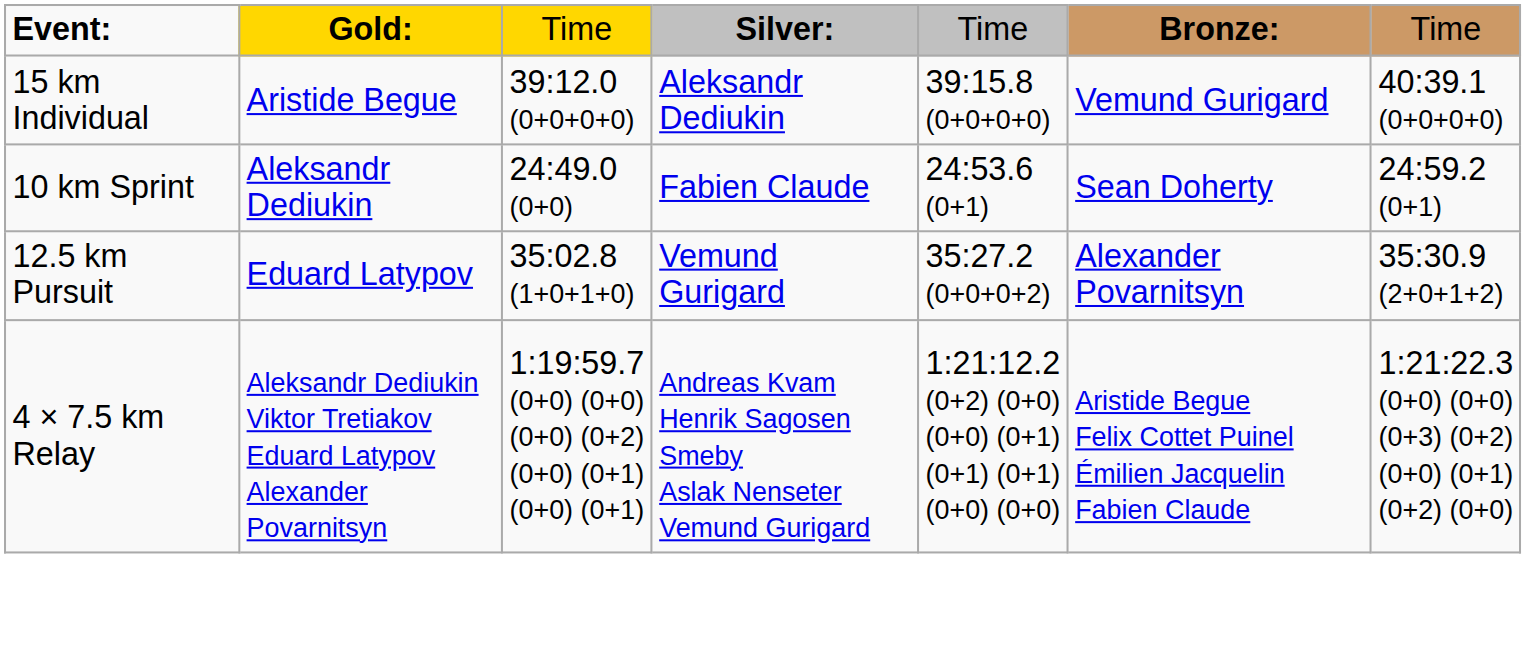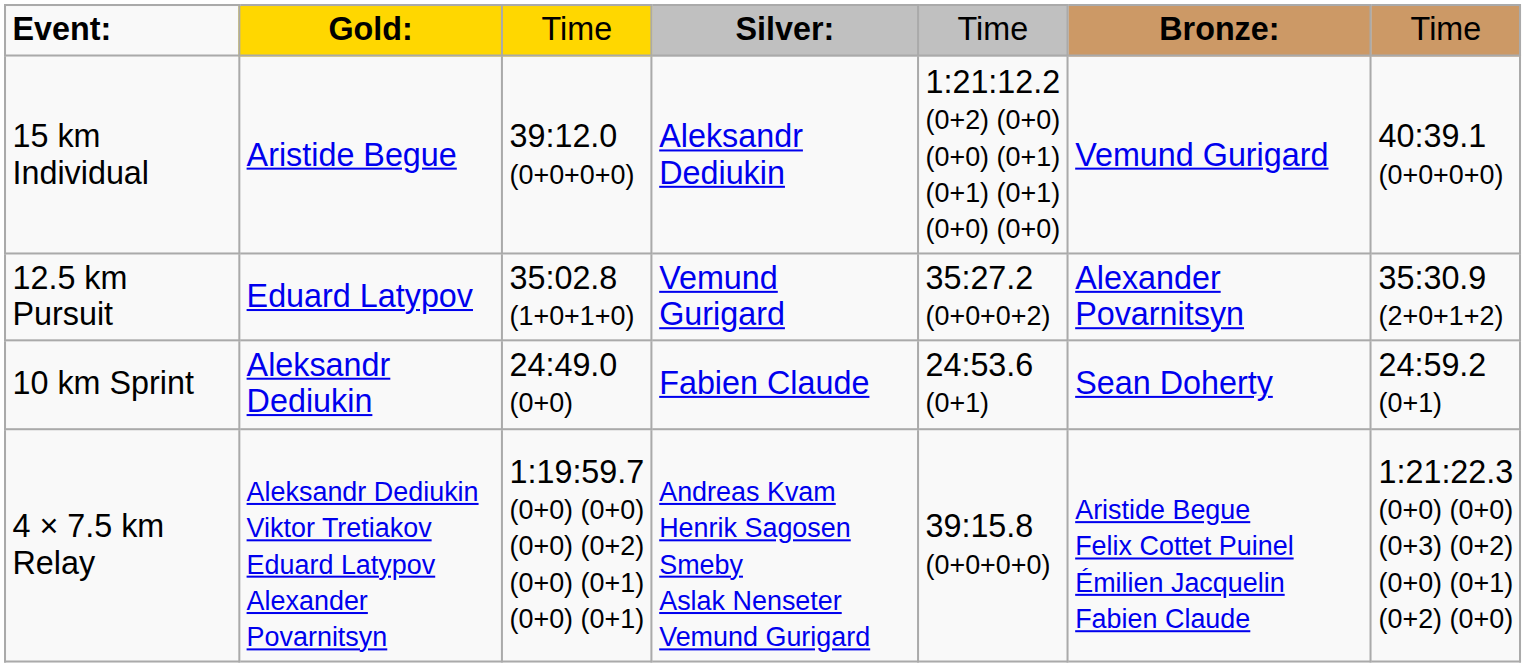 <table class="wikitable" width=85%>
 <tr>
 <td><strong>Event:</strong></td>
 <td style="text-align:center;background-color:gold;"><strong>Gold:</strong></td>
 <td style="text-align:center;background-color:gold;">Time</td>
 <td style="text-align:center;background-color:silver;"><strong>Silver:</strong></td>
 <td style="text-align:center;background-color:silver;">Time</td>
 <td style="text-align:center;background-color:#CC9966;"><strong>Bronze:</strong></td>
 <td style="text-align:center;background-color:#CC9966;">Time</td>
 </tr>
 <tr>
 <td>15 km Individual<br><em></em></td>
 <td><a href='#'>Aristide Begue</a><br><small></small></td>
 <td>39:12.0<br><small>(0+0+0+0)</small></td>
 <td><a href='#'>Aleksandr Dediukin</a><br><small></small></td>
-<td>39:15.8<br><small>(0+0+0+0)</small></td>
+<td>1:21:12.2<br><small>(0+2) (0+0)<br>(0+0) (0+1)<br>(0+1) (0+1)<br>(0+0) (0+0)</small></td>
 <td><a href='#'>Vemund Gurigard</a><br><small></small></td>
 <td>40:39.1<br><small>(0+0+0+0)</small></td>
+</tr>
+<tr>
+<td>12.5 km Pursuit<br><em></em></td>
+<td><a href='#'>Eduard Latypov</a><br><small></small></td>
+<td>35:02.8<br><small>(1+0+1+0)</small></td>
+<td><a href='#'>Vemund Gurigard</a><br><small></small></td>
+<td>35:27.2<br><small>(0+0+0+2)</small></td>
+<td><a href='#'>Alexander Povarnitsyn</a><br><small></small></td>
+<td>35:30.9<br><small>(2+0+1+2)</small></td>
 </tr>
 <tr>
 <td>10 km Sprint<br><em></em></td>
 <td><a href='#'>Aleksandr Dediukin</a><br><small></small></td>
 <td>24:49.0<br><small>(0+0)</small></td>
 <td><a href='#'>Fabien Claude</a><br><small></small></td>
 <td>24:53.6<br><small>(0+1)</small></td>
 <td><a href='#'>Sean Doherty</a><br><small></small></td>
 <td>24:59.2	<br><small>(0+1)</small></td>
 </tr>
 <tr>
-<td>12.5 km Pursuit<br><em></em></td>
-<td><a href='#'>Eduard Latypov</a><br><small></small></td>
-<td>35:02.8<br><small>(1+0+1+0)</small></td>
-<td><a href='#'>Vemund Gurigard</a><br><small></small></td>
-<td>35:27.2<br><small>(0+0+0+2)</small></td>
-<td><a href='#'>Alexander Povarnitsyn</a><br><small></small></td>
-<td>35:30.9<br><small>(2+0+1+2)</small></td>
-</tr>
-<tr>
 <td>4 × 7.5 km Relay<br><em></em></td>
 <td> <br><small><a href='#'>Aleksandr Dediukin</a><br><a href='#'>Viktor Tretiakov</a><br><a href='#'>Eduard Latypov</a><br><a href='#'>Alexander Povarnitsyn</a></small></td>
 <td>1:19:59.7<br><small>(0+0) (0+0)<br>(0+0) (0+2)<br>(0+0) (0+1)<br>(0+0) (0+1) </small></td>
 <td> <br><small><a href='#'>Andreas Kvam</a><br><a href='#'>Henrik Sagosen Smeby</a><br><a href='#'>Aslak Nenseter</a><br><a href='#'>Vemund Gurigard</a></small></td>
-<td>1:21:12.2<br><small>(0+2) (0+0)<br>(0+0) (0+1)<br>(0+1) (0+1)<br>(0+0) (0+0)</small></td>
+<td>39:15.8<br><small>(0+0+0+0)</small></td>
 <td> <br><small><a href='#'>Aristide Begue</a><br><a href='#'>Felix Cottet Puinel</a><br><a href='#'>Émilien Jacquelin</a><br><a href='#'>Fabien Claude</a></small></td>
 <td>1:21:22.3<br><small>(0+0) (0+0)<br>(0+3) (0+2)<br>(0+0) (0+1)<br>(0+2) (0+0)</small></td>
 </tr>
 </table>
